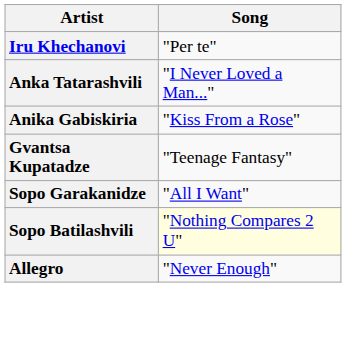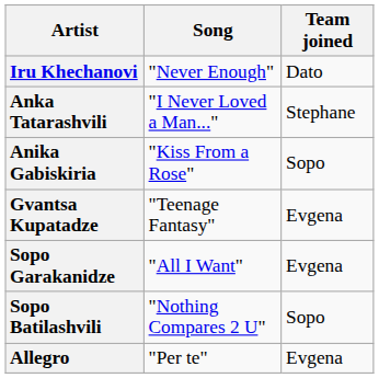 <table class="sortable wikitable plainrowheaders" style="margin: 1em auto 1em auto; text-align:left; width:50%">
 <tr>
 <th scope="col">Artist</th>
 <th scope="col">Song</th>
+<th scope="col">Team joined</th>
 </tr>
 <tr>
 <th scope="row" style="text-align:left"><a href='#'>Iru Khechanovi</a></th>
-<td>"Per te"</td>
+<td>"<a href='#'>Never Enough</a>"</td>
+<td>Dato</td>
 </tr>
 <tr>
 <th scope="row" style="text-align:left">Anka Tatarashvili</th>
 <td>"<a href='#'>I Never Loved a Man...</a>"</td>
+<td>Stephane</td>
 </tr>
 <tr>
 <th scope="row" style="text-align:left">Anika Gabiskiria</th>
 <td>"<a href='#'>Kiss From a Rose</a>"</td>
+<td>Sopo</td>
 </tr>
 <tr>
 <th scope="row" style="text-align:left">Gvantsa Kupatadze</th>
 <td>"Teenage Fantasy"</td>
+<td>Evgena</td>
 </tr>
 <tr>
 <th scope="row" style="text-align:left">Sopo Garakanidze</th>
 <td>"<a href='#'>All I Want</a>"</td>
+<td>Evgena</td>
 </tr>
 <tr>
 <th scope="row" style="text-align:left">Sopo Batilashvili</th>
-<td style="background: lightyellow;">"<a href='#'>Nothing Compares 2 U</a>"</td>
+<td>"<a href='#'>Nothing Compares 2 U</a>"</td>
+<td>Sopo</td>
 </tr>
 <tr>
 <th scope="row" style="text-align:left">Allegro</th>
-<td>"<a href='#'>Never Enough</a>"</td>
+<td>"Per te"</td>
+<td>Evgena</td>
 </tr>
 </table>
